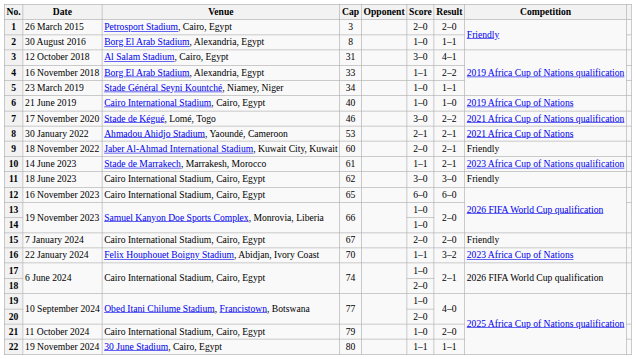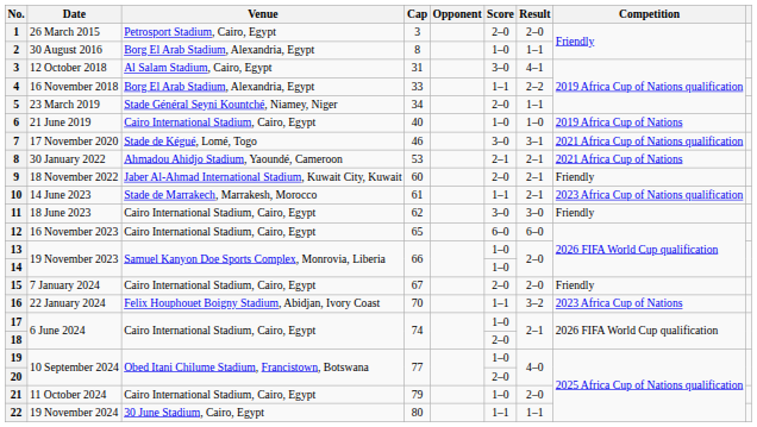 <table class="wikitable plainrowheaders sortable" style="text-align: left;" align=center>
 <tr>
 <th scope=col>No.</th>
 <th scope=col data-sort-type=date>Date</th>
 <th scope=col>Venue</th>
 <th scope=col>Cap</th>
 <th scope=col>Opponent</th>
 <th scope=col>Score</th>
 <th scope=col>Result</th>
 <th scope=col>Competition</th>
 <th scope=col class=unsortable></th>
 </tr>
 <tr>
 <th scope=row align=center>1</th>
 <td>26 March 2015</td>
 <td><a href='#'>Petrosport Stadium</a>, Cairo, Egypt</td>
 <td align=center>3</td>
 <td></td>
 <td align=center>2–0</td>
 <td align=center>2–0</td>
 <td rowspan=2><a href='#'>Friendly</a></td>
 <td></td>
 </tr>
 <tr>
 <th scope=row align=center>2</th>
 <td>30 August 2016</td>
 <td><a href='#'>Borg El Arab Stadium</a>, Alexandria, Egypt</td>
 <td align=center>8</td>
 <td></td>
 <td align=center>1–0</td>
 <td align=center>1–1</td>
 <td></td>
 </tr>
 <tr>
 <th scope=row align=center>3</th>
 <td>12 October 2018</td>
 <td><a href='#'>Al Salam Stadium</a>, Cairo, Egypt</td>
 <td align=center>31</td>
 <td></td>
 <td align=center>3–0</td>
 <td align=center>4–1</td>
 <td rowspan=3><a href='#'>2019 Africa Cup of Nations qualification</a></td>
 <td></td>
 </tr>
 <tr>
 <th scope=row align=center>4</th>
 <td>16 November 2018</td>
 <td><a href='#'>Borg El Arab Stadium</a>, Alexandria, Egypt</td>
 <td align=center>33</td>
 <td></td>
 <td align=center>1–1</td>
 <td align=center>2–2</td>
 <td></td>
 </tr>
 <tr>
 <th scope=row align=center>5</th>
 <td>23 March 2019</td>
 <td><a href='#'>Stade Général Seyni Kountché</a>, Niamey, Niger</td>
 <td align=center>34</td>
 <td></td>
-<td align=center>1–0</td>
+<td align=center>2–0</td>
 <td align=center>1–1</td>
 <td></td>
 </tr>
 <tr>
 <th scope=row align=center>6</th>
 <td>21 June 2019</td>
 <td><a href='#'>Cairo International Stadium</a>, Cairo, Egypt</td>
 <td align=center>40</td>
 <td></td>
 <td align=center>1–0</td>
 <td align=center>1–0</td>
 <td><a href='#'>2019 Africa Cup of Nations</a></td>
 <td></td>
 </tr>
 <tr>
 <th scope=row align=center>7</th>
 <td>17 November 2020</td>
 <td><a href='#'>Stade de Kégué</a>, Lomé, Togo</td>
 <td align=center>46</td>
 <td></td>
 <td align=center>3–0</td>
-<td align=center>2–2</td>
+<td align=center>3–1</td>
 <td><a href='#'>2021 Africa Cup of Nations qualification</a></td>
 <td></td>
 </tr>
 <tr>
 <th scope=row align=center>8</th>
 <td>30 January 2022</td>
 <td><a href='#'>Ahmadou Ahidjo Stadium</a>, Yaoundé, Cameroon</td>
 <td align=center>53</td>
 <td></td>
 <td align=center>2–1</td>
 <td align=center>2–1 </td>
 <td><a href='#'>2021 Africa Cup of Nations</a></td>
 <td></td>
 </tr>
 <tr>
 <th scope=row align=center>9</th>
 <td>18 November 2022</td>
 <td><a href='#'>Jaber Al-Ahmad International Stadium</a>, Kuwait City, Kuwait</td>
 <td align=center>60</td>
 <td></td>
 <td align=center>2–0</td>
 <td align=center>2–1</td>
 <td>Friendly</td>
 <td></td>
 </tr>
 <tr>
 <th scope=row align=center>10</th>
 <td>14 June 2023</td>
 <td><a href='#'>Stade de Marrakech</a>, Marrakesh, Morocco</td>
 <td align=center>61</td>
 <td></td>
 <td align=center>1–1</td>
 <td align=center>2–1</td>
 <td><a href='#'>2023 Africa Cup of Nations qualification</a></td>
 <td></td>
 </tr>
 <tr>
 <th scope=row align=center>11</th>
 <td>18 June 2023</td>
 <td>Cairo International Stadium, Cairo, Egypt</td>
 <td align=center>62</td>
 <td></td>
 <td align=center>3–0</td>
 <td align=center>3–0</td>
 <td>Friendly</td>
 <td></td>
 </tr>
 <tr>
 <th scope=row align=center>12</th>
 <td>16 November 2023</td>
 <td>Cairo International Stadium, Cairo, Egypt</td>
 <td align=center>65</td>
 <td></td>
 <td align=center>6–0</td>
 <td align=center>6–0</td>
 <td rowspan=3><a href='#'>2026 FIFA World Cup qualification</a></td>
 <td></td>
 </tr>
 <tr>
 <th scope=row align=center>13</th>
 <td rowspan=2>19 November 2023</td>
 <td rowspan=2><a href='#'>Samuel Kanyon Doe Sports Complex</a>, Monrovia, Liberia</td>
 <td align=center rowspan=2>66</td>
 <td rowspan=2></td>
 <td align=center>1–0</td>
 <td rowspan=2 align=center>2–0</td>
 <td rowspan=2></td>
 </tr>
 <tr>
 <th scope=row align=center>14</th>
 <td align=center>1–0</td>
 </tr>
 <tr>
 <th scope=row align=center>15</th>
 <td>7 January 2024</td>
 <td>Cairo International Stadium, Cairo, Egypt</td>
 <td align=center>67</td>
 <td></td>
 <td align=center>2–0</td>
 <td align=center>2–0</td>
 <td>Friendly</td>
 <td></td>
 </tr>
 <tr>
 <th scope=row align=center>16</th>
 <td>22 January 2024</td>
 <td><a href='#'>Felix Houphouet Boigny Stadium</a>, Abidjan, Ivory Coast</td>
 <td align=center>70</td>
 <td></td>
 <td align=center>1–1</td>
 <td align=center>3–2</td>
 <td><a href='#'>2023 Africa Cup of Nations</a></td>
 <td></td>
 </tr>
 <tr>
 <th scope=row align=center>17</th>
 <td rowspan=2>6 June 2024</td>
 <td rowspan=2>Cairo International Stadium, Cairo, Egypt</td>
 <td align=center rowspan=2>74</td>
 <td rowspan=2></td>
 <td align=center>1–0</td>
 <td rowspan=2 align=center>2–1</td>
 <td rowspan=2>2026 FIFA World Cup qualification</td>
 <td rowspan=2></td>
 </tr>
 <tr>
 <th scope=row align=center>18</th>
 <td align=center>2–0</td>
 </tr>
 <tr>
 <th scope=row align=center>19</th>
 <td rowspan=2>10 September 2024</td>
 <td rowspan=2><a href='#'>Obed Itani Chilume Stadium</a>, <a href='#'>Francistown</a>, Botswana</td>
 <td align=center rowspan=2>77</td>
 <td rowspan=2></td>
 <td align=center>1–0</td>
 <td rowspan=2 align=center>4–0</td>
 <td rowspan=4><a href='#'>2025 Africa Cup of Nations qualification</a></td>
 <td rowspan=2></td>
 </tr>
 <tr>
 <th scope=row align=center>20</th>
 <td align=center>2–0</td>
 </tr>
 <tr>
 <th scope=row align=center>21</th>
 <td>11 October 2024</td>
 <td>Cairo International Stadium, Cairo, Egypt</td>
 <td align=center>79</td>
 <td></td>
 <td align=center>1–0</td>
 <td align=center>2–0</td>
 </tr>
 <tr>
 <th scope=row align=center>22</th>
 <td>19 November 2024</td>
 <td><a href='#'>30 June Stadium</a>, Cairo, Egypt</td>
 <td align=center>80</td>
 <td></td>
 <td align=center>1–1</td>
 <td align=center>1–1</td>
 <td></td>
 </tr>
 </table>
